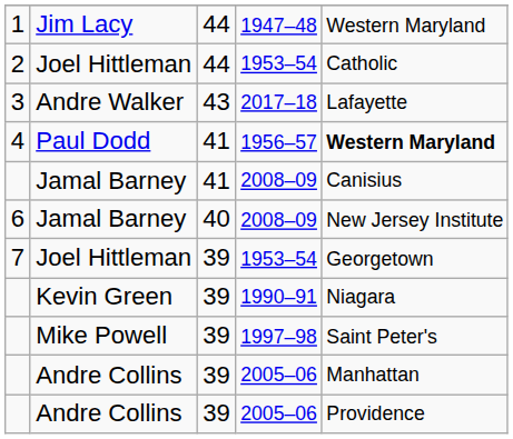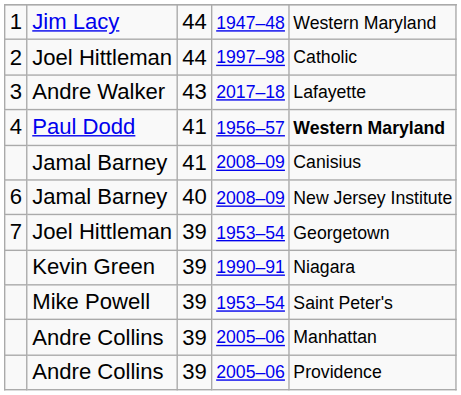 <table class="wikitable">
 <tr>
 </tr>
 <tr>
 <td>1</td>
 <td><a href='#'>Jim Lacy</a></td>
 <td>44</td>
 <td style="font-size:80%;"><a href='#'>1947–48</a></td>
 <td style="font-size:80%;">Western Maryland</td>
 </tr>
 <tr>
 <td>2</td>
 <td>Joel Hittleman</td>
 <td>44</td>
-<td style="font-size:80%;"><a href='#'>1953–54</a></td>
+<td style="font-size:80%;"><a href='#'>1997–98</a></td>
 <td style="font-size:80%;">Catholic</td>
 </tr>
 <tr>
 <td>3</td>
 <td>Andre Walker</td>
 <td>43</td>
 <td style="font-size:80%;"><a href='#'>2017–18</a></td>
 <td style="font-size:80%;">Lafayette</td>
 </tr>
 <tr>
 <td>4</td>
 <td><a href='#'>Paul Dodd</a></td>
 <td>41</td>
 <td style="font-size:80%;"><a href='#'>1956–57</a></td>
 <td style="font-size:80%;"><strong>Western Maryland</strong></td>
 </tr>
 <tr>
 <td></td>
 <td>Jamal Barney</td>
 <td>41</td>
 <td style="font-size:80%;"><a href='#'>2008–09</a></td>
 <td style="font-size:80%;">Canisius</td>
 </tr>
 <tr>
 <td>6</td>
 <td>Jamal Barney</td>
 <td>40</td>
 <td style="font-size:80%;"><a href='#'>2008–09</a></td>
 <td style="font-size:80%;">New Jersey Institute</td>
 </tr>
 <tr>
 <td>7</td>
 <td>Joel Hittleman</td>
 <td>39</td>
 <td style="font-size:80%;"><a href='#'>1953–54</a></td>
 <td style="font-size:80%;">Georgetown</td>
 </tr>
 <tr>
 <td></td>
 <td>Kevin Green</td>
 <td>39</td>
 <td style="font-size:80%;"><a href='#'>1990–91</a></td>
 <td style="font-size:80%;">Niagara</td>
 </tr>
 <tr>
 <td></td>
 <td>Mike Powell</td>
 <td>39</td>
-<td style="font-size:80%;"><a href='#'>1997–98</a></td>
+<td style="font-size:80%;"><a href='#'>1953–54</a></td>
 <td style="font-size:80%;">Saint Peter's</td>
 </tr>
 <tr>
 <td></td>
 <td>Andre Collins</td>
 <td>39</td>
 <td style="font-size:80%;"><a href='#'>2005–06</a></td>
 <td style="font-size:80%;">Manhattan</td>
 </tr>
 <tr>
 <td></td>
 <td>Andre Collins</td>
 <td>39</td>
 <td style="font-size:80%;"><a href='#'>2005–06</a></td>
 <td style="font-size:80%;">Providence</td>
 </tr>
 </table>
